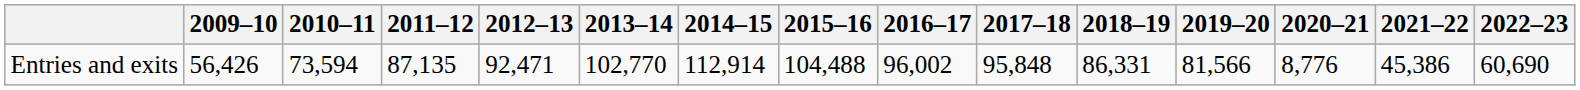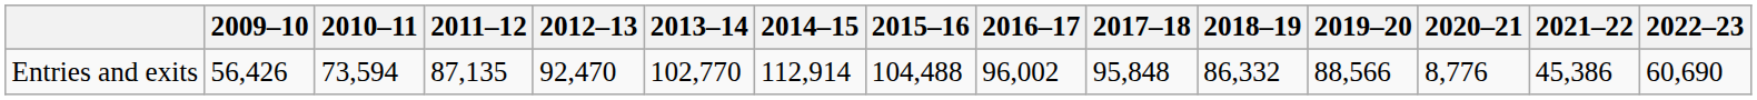 <table class="wikitable">
 <tr>
 <th></th>
 <th>2009–10</th>
 <th>2010–11</th>
 <th>2011–12</th>
 <th>2012–13</th>
 <th>2013–14</th>
 <th>2014–15</th>
 <th>2015–16</th>
 <th>2016–17</th>
 <th>2017–18</th>
 <th>2018–19</th>
 <th>2019–20</th>
 <th>2020–21</th>
 <th>2021–22</th>
 <th>2022–23</th>
 </tr>
 <tr>
 <td>Entries and exits</td>
 <td>56,426</td>
 <td>73,594</td>
 <td>87,135</td>
-<td>92,471</td>
+<td>92,470</td>
 <td>102,770</td>
 <td>112,914</td>
 <td>104,488</td>
 <td>96,002</td>
 <td>95,848</td>
-<td>86,331</td>
-<td>81,566</td>
+<td>86,332</td>
+<td>88,566</td>
 <td>8,776</td>
 <td>45,386</td>
 <td>60,690</td>
 </tr>
 </table>
